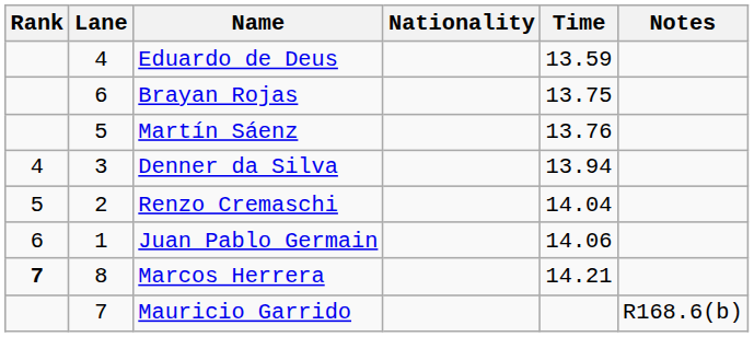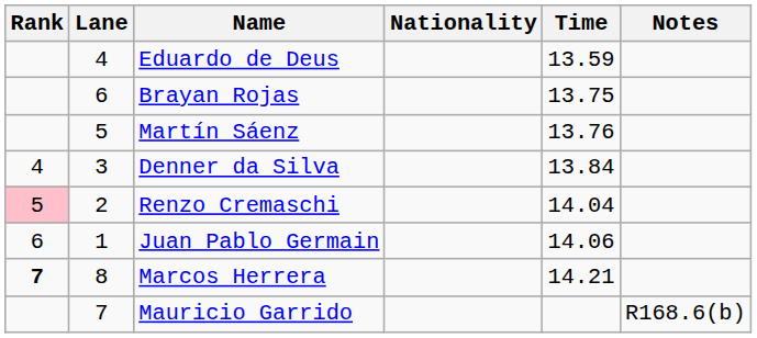 <table class="wikitable sortable" style="text-align:center">
 <tr>
 <th>Rank</th>
 <th>Lane</th>
 <th>Name</th>
 <th>Nationality</th>
 <th>Time</th>
 <th>Notes</th>
 </tr>
 <tr>
 <td></td>
 <td>4</td>
 <td align=left><a href='#'>Eduardo de Deus</a></td>
 <td align=left></td>
 <td>13.59</td>
 <td></td>
 </tr>
 <tr>
 <td></td>
 <td>6</td>
 <td align=left><a href='#'>Brayan Rojas</a></td>
 <td align=left></td>
 <td>13.75</td>
 <td></td>
 </tr>
 <tr>
 <td></td>
 <td>5</td>
 <td align=left><a href='#'>Martín Sáenz</a></td>
 <td align=left></td>
 <td>13.76</td>
 <td></td>
 </tr>
 <tr>
 <td>4</td>
 <td>3</td>
 <td align=left><a href='#'>Denner da Silva</a></td>
 <td align=left></td>
-<td>13.94</td>
+<td>13.84</td>
 <td></td>
 </tr>
 <tr>
-<td>5</td>
+<td style="background: pink;">5</td>
 <td>2</td>
 <td align=left><a href='#'>Renzo Cremaschi</a></td>
 <td align=left></td>
 <td>14.04</td>
 <td></td>
 </tr>
 <tr>
 <td>6</td>
 <td>1</td>
 <td align=left><a href='#'>Juan Pablo Germain</a></td>
 <td align=left></td>
 <td>14.06</td>
 <td></td>
 </tr>
 <tr>
 <td><strong>7</strong></td>
 <td>8</td>
 <td align=left><a href='#'>Marcos Herrera</a></td>
 <td align=left></td>
 <td>14.21</td>
 <td></td>
 </tr>
 <tr>
 <td></td>
 <td>7</td>
 <td align=left><a href='#'>Mauricio Garrido</a></td>
 <td align=left></td>
 <td></td>
 <td>R168.6(b)</td>
 </tr>
 </table>
